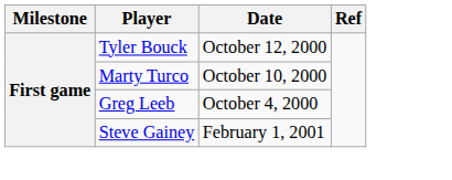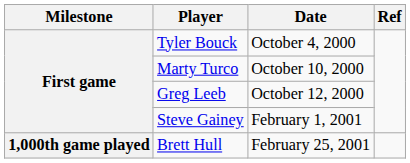 <table class="wikitable">
 <tr>
 <th scope="col">Milestone</th>
 <th scope="col">Player</th>
 <th scope="col">Date</th>
 <th scope="col">Ref</th>
 </tr>
 <tr>
 <th rowspan=4>First game</th>
 <td><a href='#'>Tyler Bouck</a></td>
-<td>October 12, 2000</td>
+<td>October 4, 2000</td>
 <td rowspan=4></td>
 </tr>
 <tr>
 <td><a href='#'>Marty Turco</a></td>
 <td>October 10, 2000</td>
 </tr>
 <tr>
 <td><a href='#'>Greg Leeb</a></td>
-<td>October 4, 2000</td>
+<td>October 12, 2000</td>
 </tr>
 <tr>
 <td><a href='#'>Steve Gainey</a></td>
 <td>February 1, 2001</td>
 </tr>
+<tr>
+<th>1,000th game played</th>
+<td><a href='#'>Brett Hull</a></td>
+<td>February 25, 2001</td>
+<td></td>
+</tr>
 </table>
